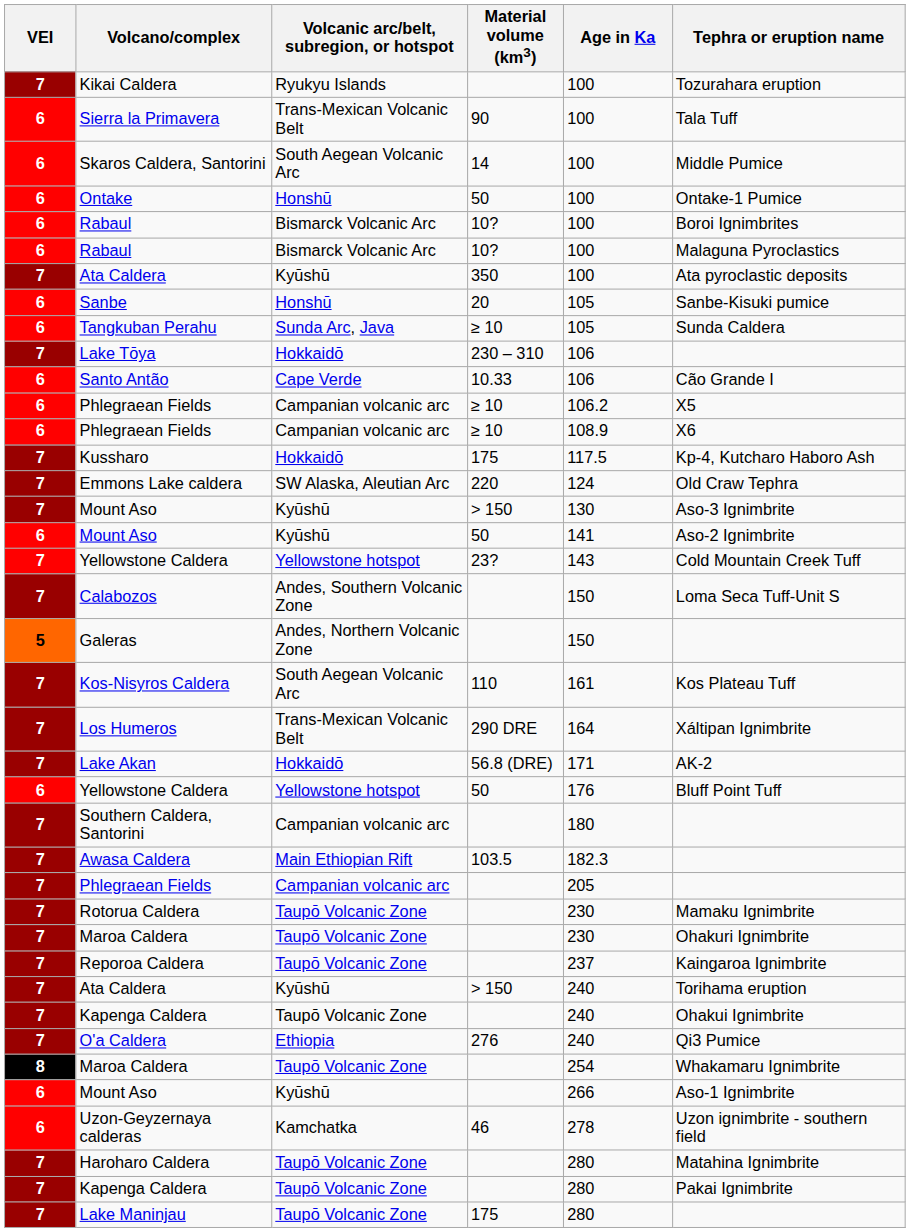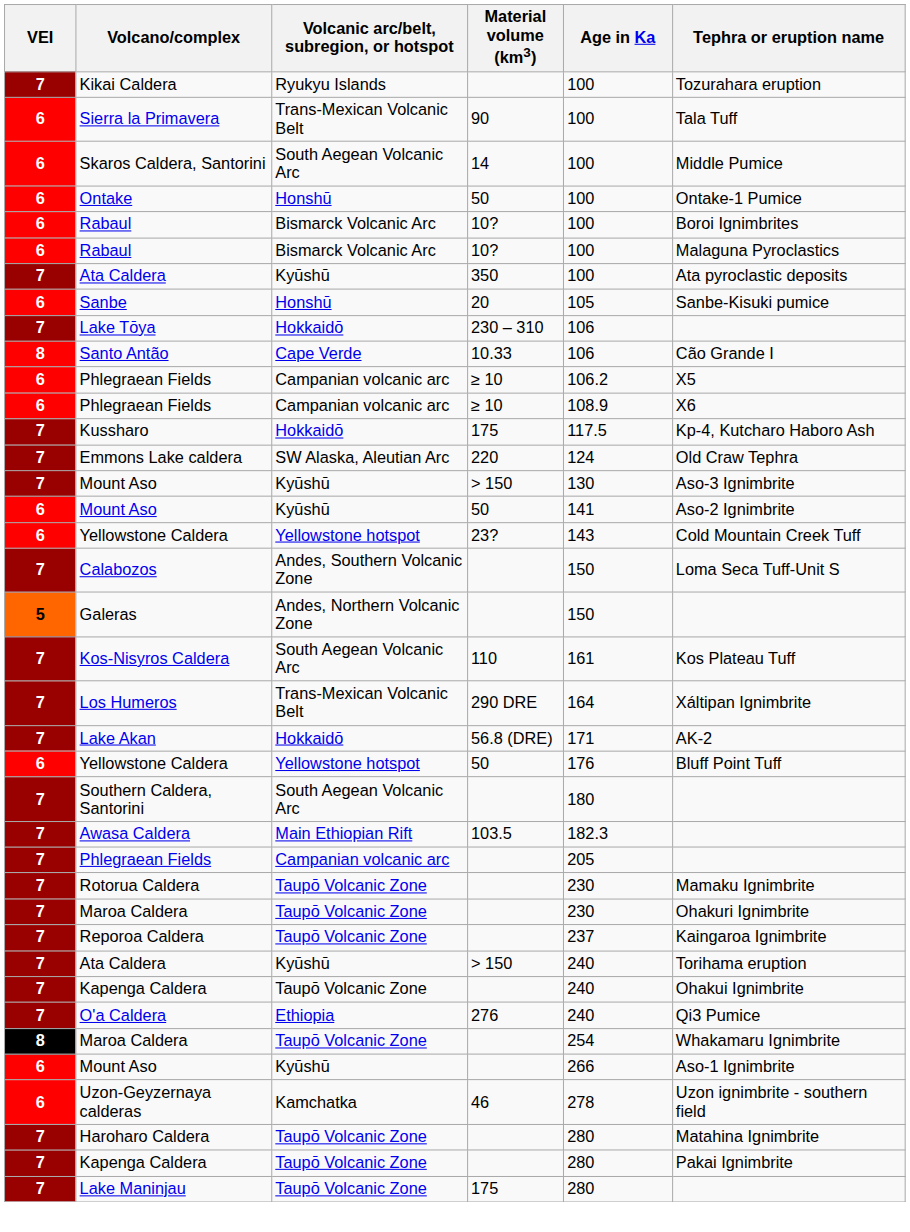 <table class="wikitable sortable" width=100%>
 <tr>
 <th width=50px>VEI</th>
 <th width=150px>Volcano/complex</th>
 <th width=150px>Volcanic arc/belt,<br>subregion, or hotspot</th>
 <th width=70px>Material volume (km<sup>3</sup>)</th>
 <th data-sort-type="number" width=80px>Age in <a href='#'>Ka</a></th>
 <th width=180px>Tephra or eruption name</th>
 </tr>
 <tr>
 <th style="background:#900; color:white;">7</th>
 <td>Kikai Caldera</td>
 <td>Ryukyu Islands</td>
 <td></td>
 <td>100</td>
 <td>Tozurahara eruption</td>
 </tr>
 <tr>
 <th style="background:#f00; color:white;">6</th>
 <td><a href='#'>Sierra la Primavera</a></td>
 <td>Trans-Mexican Volcanic Belt</td>
 <td>90</td>
 <td>100</td>
 <td>Tala Tuff</td>
 </tr>
 <tr>
 <th style="background:#f00; color:white;">6</th>
 <td>Skaros Caldera, Santorini</td>
 <td>South Aegean Volcanic Arc</td>
 <td>14</td>
 <td>100</td>
 <td>Middle Pumice</td>
 </tr>
 <tr>
 <th style="background:#f00; color:white;">6</th>
 <td><a href='#'>Ontake</a></td>
 <td><a href='#'>Honshū</a></td>
 <td>50</td>
 <td>100</td>
 <td>Ontake-1 Pumice</td>
 </tr>
 <tr>
 <th style="background:#f00; color:white;">6</th>
 <td><a href='#'>Rabaul</a></td>
 <td>Bismarck Volcanic Arc</td>
 <td>10?</td>
 <td>100</td>
 <td>Boroi Ignimbrites</td>
 </tr>
 <tr>
 <th style="background:#f00; color:white;">6</th>
 <td><a href='#'>Rabaul</a></td>
 <td>Bismarck Volcanic Arc</td>
 <td>10?</td>
 <td>100</td>
 <td>Malaguna Pyroclastics</td>
 </tr>
 <tr>
 <th style="background:#900; color:white;">7</th>
 <td><a href='#'>Ata Caldera</a></td>
 <td>Kyūshū</td>
 <td>350</td>
 <td>100</td>
 <td>Ata pyroclastic deposits</td>
 </tr>
 <tr>
 <th style="background:#f00; color:white;">6</th>
 <td><a href='#'>Sanbe</a></td>
 <td><a href='#'>Honshū</a></td>
 <td>20</td>
 <td>105</td>
 <td>Sanbe-Kisuki pumice</td>
 </tr>
 <tr>
-<th style="background:#f00; color:white;">6</th>
-<td><a href='#'>Tangkuban Perahu</a></td>
-<td><a href='#'>Sunda Arc</a>, <a href='#'>Java</a></td>
-<td>≥ 10</td>
-<td>105</td>
-<td>Sunda Caldera</td>
-</tr>
-<tr>
 <th style="background:#900; color:white;">7</th>
 <td><a href='#'>Lake Tōya</a></td>
 <td><a href='#'>Hokkaidō</a></td>
 <td>230 – 310</td>
 <td>106</td>
 <td></td>
 </tr>
 <tr>
-<th style="background:#f00; color:white;">6</th>
+<th style="background:#f00; color:white;">8</th>
 <td><a href='#'>Santo Antão</a></td>
 <td><a href='#'>Cape Verde</a></td>
 <td>10.33</td>
 <td>106</td>
 <td>Cão Grande I</td>
 </tr>
 <tr>
 <th style="background:#f00; color:white;">6</th>
 <td>Phlegraean Fields</td>
 <td>Campanian volcanic arc</td>
 <td>≥ 10</td>
 <td>106.2</td>
 <td>X5</td>
 </tr>
 <tr>
 <th style="background:#f00; color:white;">6</th>
 <td>Phlegraean Fields</td>
 <td>Campanian volcanic arc</td>
 <td>≥ 10</td>
 <td>108.9</td>
 <td>X6</td>
 </tr>
 <tr>
 <th style="background:#900; color:white;">7</th>
 <td>Kussharo</td>
 <td><a href='#'>Hokkaidō</a></td>
 <td>175</td>
 <td>117.5</td>
 <td>Kp-4, Kutcharo Haboro Ash</td>
 </tr>
 <tr>
 <th style="background:#900; color:white;">7</th>
 <td>Emmons Lake caldera</td>
 <td>SW Alaska, Aleutian Arc</td>
 <td>220</td>
 <td>124</td>
 <td>Old Craw Tephra</td>
 </tr>
 <tr>
 <th style="background:#900; color:white;">7</th>
 <td>Mount Aso</td>
 <td>Kyūshū</td>
 <td>> 150</td>
 <td>130</td>
 <td>Aso-3 Ignimbrite</td>
 </tr>
 <tr>
 <th style="background:#f00; color:white;">6</th>
 <td><a href='#'>Mount Aso</a></td>
 <td>Kyūshū</td>
 <td>50</td>
 <td>141</td>
 <td>Aso-2 Ignimbrite</td>
 </tr>
 <tr>
-<th style="background:#f00; color:white;">7</th>
+<th style="background:#f00; color:white;">6</th>
 <td>Yellowstone Caldera</td>
 <td><a href='#'>Yellowstone hotspot</a></td>
 <td>23?</td>
 <td>143</td>
 <td>Cold Mountain Creek Tuff</td>
 </tr>
 <tr>
 <th style="background:#900; color:white;">7</th>
 <td><a href='#'>Calabozos</a></td>
 <td>Andes, Southern Volcanic Zone</td>
 <td></td>
 <td>150</td>
 <td>Loma Seca Tuff-Unit S</td>
 </tr>
 <tr>
 <th style="background:#f60;">5</th>
 <td>Galeras</td>
 <td>Andes, Northern Volcanic Zone</td>
 <td></td>
 <td>150</td>
 <td></td>
 </tr>
 <tr>
 <th style="background:#900; color:white;">7</th>
 <td><a href='#'>Kos-Nisyros Caldera</a></td>
 <td>South Aegean Volcanic Arc</td>
 <td>110</td>
 <td>161</td>
 <td>Kos Plateau Tuff</td>
 </tr>
 <tr>
 <th style="background:#900; color:white;">7</th>
 <td><a href='#'>Los Humeros</a></td>
 <td>Trans-Mexican Volcanic Belt</td>
 <td>290 DRE</td>
 <td>164</td>
 <td>Xáltipan Ignimbrite</td>
 </tr>
 <tr>
 <th style="background:#900; color:white;">7</th>
 <td><a href='#'>Lake Akan</a></td>
 <td><a href='#'>Hokkaidō</a></td>
 <td>56.8 (DRE)</td>
 <td>171</td>
 <td>AK-2</td>
 </tr>
 <tr>
 <th style="background:#f00; color:white;">6</th>
 <td>Yellowstone Caldera</td>
 <td><a href='#'>Yellowstone hotspot</a></td>
 <td>50</td>
 <td>176</td>
 <td>Bluff Point Tuff</td>
 </tr>
 <tr>
 <th style="background:#900; color:white;">7</th>
 <td>Southern Caldera, Santorini</td>
-<td>Campanian volcanic arc</td>
+<td>South Aegean Volcanic Arc</td>
 <td></td>
 <td>180</td>
 <td></td>
 </tr>
 <tr>
 <th style="background:#900; color:white;">7</th>
 <td><a href='#'>Awasa Caldera</a></td>
 <td><a href='#'>Main Ethiopian Rift</a></td>
 <td>103.5</td>
 <td>182.3</td>
 <td></td>
 </tr>
 <tr>
 <th style="background:#900; color:white;">7</th>
 <td><a href='#'>Phlegraean Fields</a></td>
 <td><a href='#'>Campanian volcanic arc</a></td>
 <td></td>
 <td>205</td>
 <td></td>
 </tr>
 <tr>
 <th style="background:#900; color:white;">7</th>
 <td>Rotorua Caldera</td>
 <td><a href='#'>Taupō Volcanic Zone</a></td>
 <td></td>
 <td>230</td>
 <td>Mamaku Ignimbrite</td>
 </tr>
 <tr>
 <th style="background:#900; color:white;">7</th>
 <td>Maroa Caldera</td>
 <td><a href='#'>Taupō Volcanic Zone</a></td>
 <td></td>
 <td>230</td>
 <td>Ohakuri Ignimbrite</td>
 </tr>
 <tr>
 <th style="background:#900; color:white;">7</th>
 <td>Reporoa Caldera</td>
 <td><a href='#'>Taupō Volcanic Zone</a></td>
 <td></td>
 <td>237</td>
 <td>Kaingaroa Ignimbrite</td>
 </tr>
 <tr>
 <th style="background:#900; color:white;">7</th>
 <td>Ata Caldera</td>
 <td>Kyūshū</td>
 <td>> 150</td>
 <td>240</td>
 <td>Torihama eruption</td>
 </tr>
 <tr>
 <th style="background:#900; color:white;">7</th>
 <td>Kapenga Caldera</td>
 <td>Taupō Volcanic Zone</td>
 <td></td>
 <td>240</td>
 <td>Ohakui Ignimbrite</td>
 </tr>
 <tr>
 <th style="background:#900; color:white;">7</th>
 <td><a href='#'>O'a Caldera</a></td>
 <td><a href='#'>Ethiopia</a></td>
 <td>276</td>
 <td>240</td>
 <td>Qi3 Pumice</td>
 </tr>
 <tr>
 <th style="background:#000; color:white;">8</th>
 <td>Maroa Caldera</td>
 <td><a href='#'>Taupō Volcanic Zone</a></td>
 <td></td>
 <td>254</td>
 <td>Whakamaru Ignimbrite</td>
 </tr>
 <tr>
 <th style="background:#f00; color:white;">6</th>
 <td>Mount Aso</td>
 <td>Kyūshū</td>
 <td></td>
 <td>266</td>
 <td>Aso-1 Ignimbrite</td>
 </tr>
 <tr>
 <th style="background:#f00; color:white;">6</th>
 <td>Uzon-Geyzernaya calderas</td>
 <td>Kamchatka</td>
 <td>46</td>
 <td>278</td>
 <td>Uzon ignimbrite - southern field</td>
 </tr>
 <tr>
 <th style="background:#900; color:white;">7</th>
 <td>Haroharo Caldera</td>
 <td><a href='#'>Taupō Volcanic Zone</a></td>
 <td></td>
 <td>280</td>
 <td>Matahina Ignimbrite</td>
 </tr>
 <tr>
 <th style="background:#900; color:white;">7</th>
 <td>Kapenga Caldera</td>
 <td><a href='#'>Taupō Volcanic Zone</a></td>
 <td></td>
 <td>280</td>
 <td>Pakai Ignimbrite</td>
 </tr>
 <tr>
 <th style="background:#900; color:white;">7</th>
 <td><a href='#'>Lake Maninjau</a></td>
 <td><a href='#'>Taupō Volcanic Zone</a></td>
 <td>175</td>
 <td>280</td>
 </tr>
 </table>
